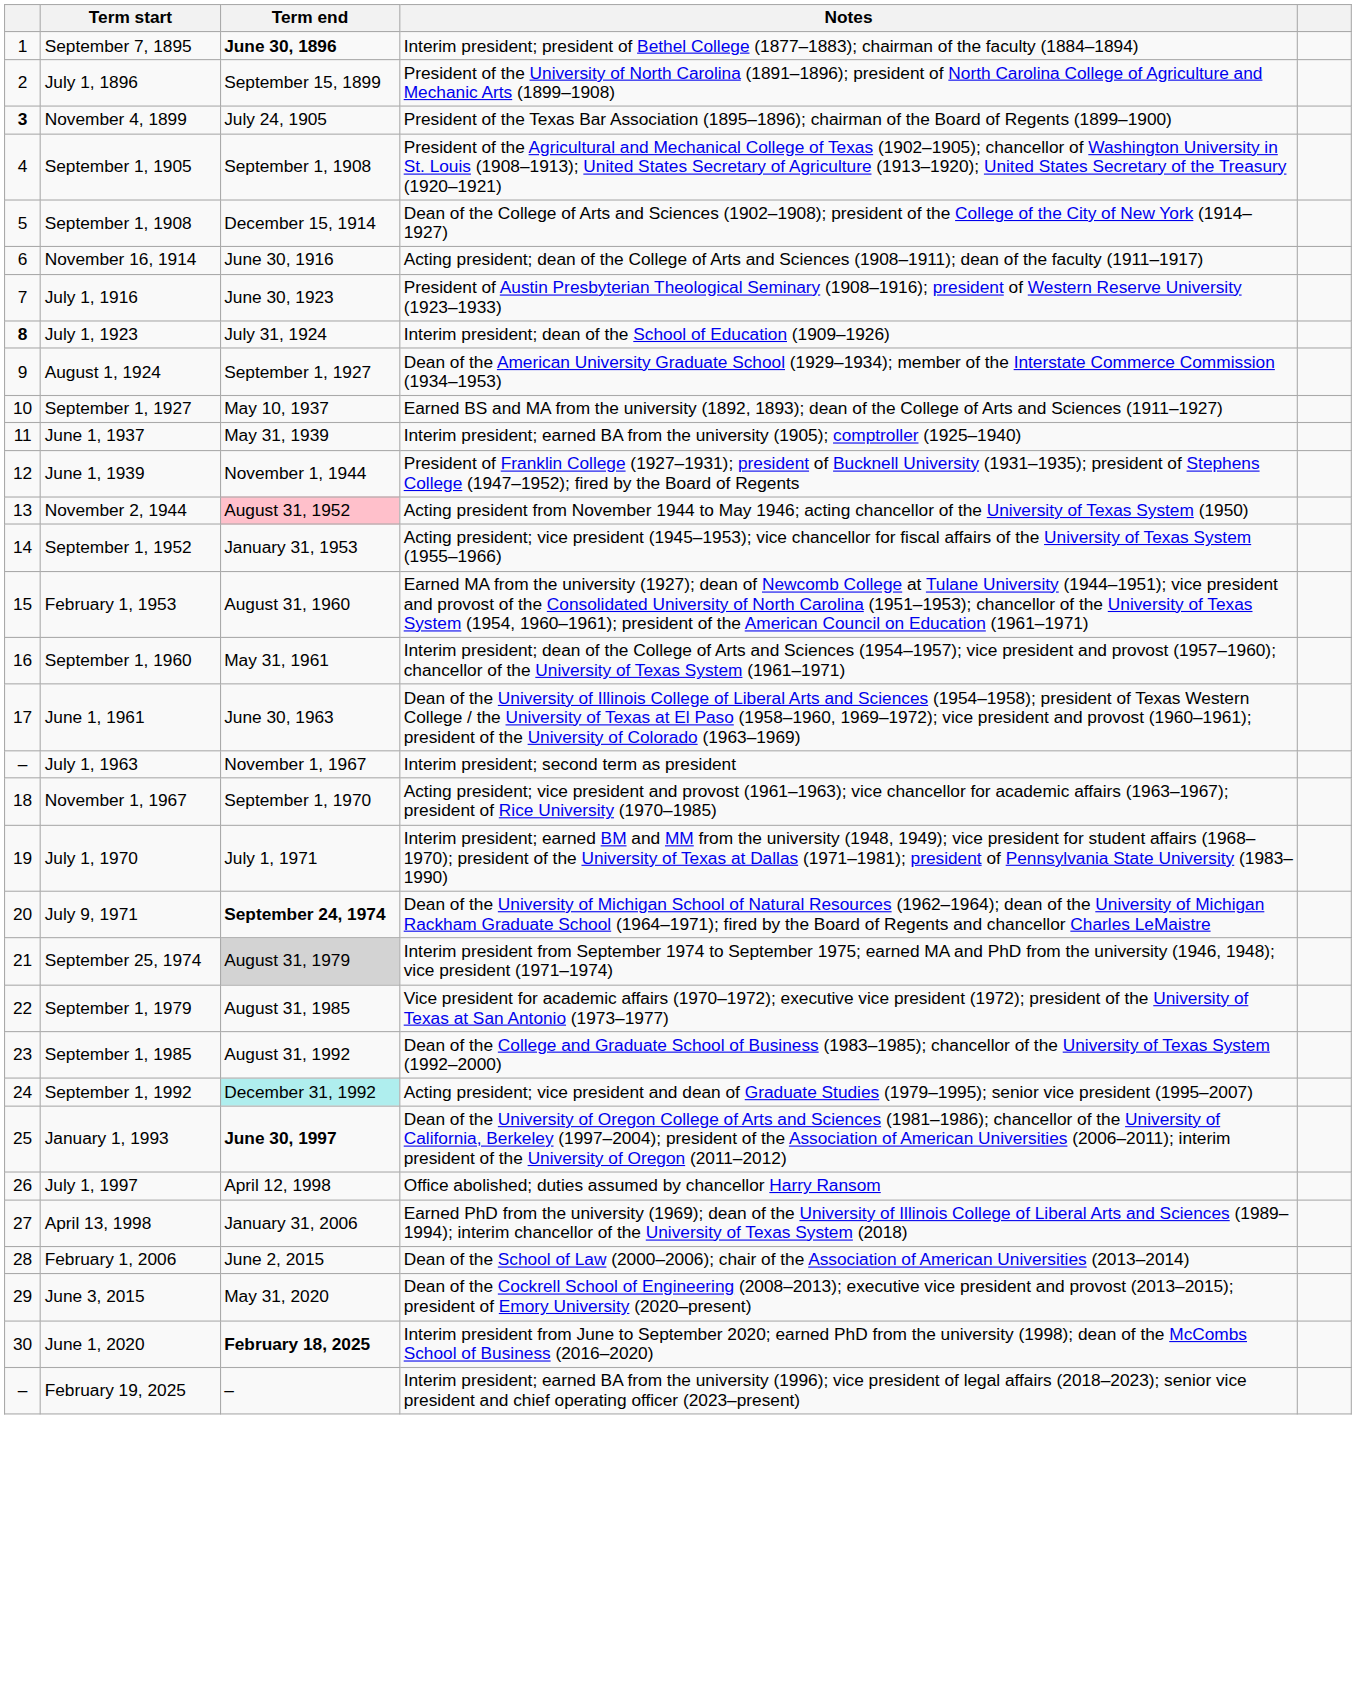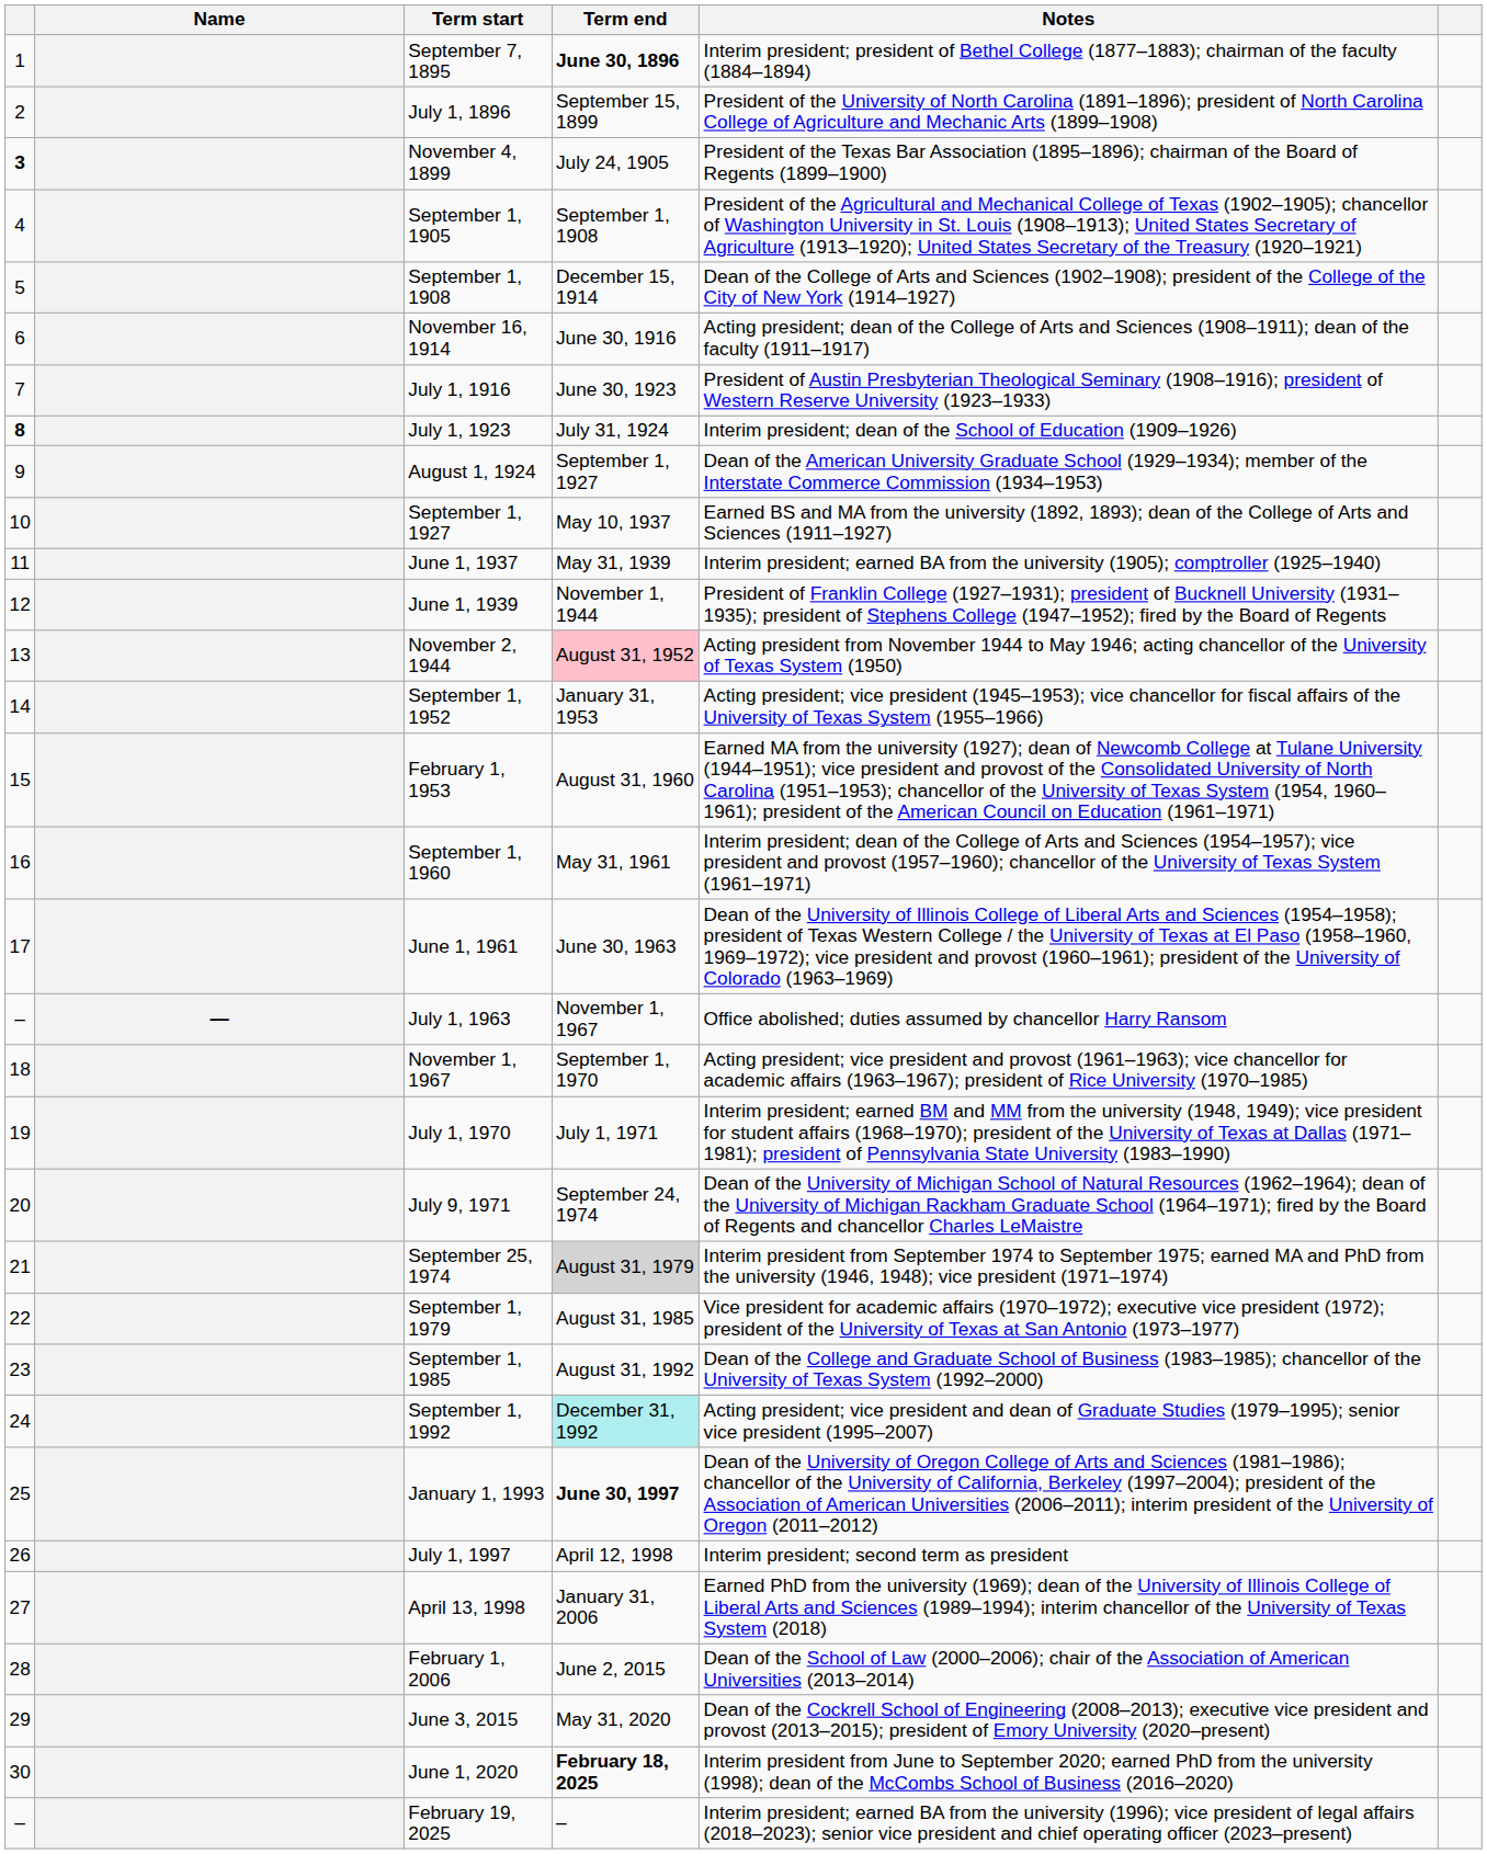 <table class="wikitable sortable plainrowheaders">
 <tr>
 <th scope="col" width="2%" align="center"></th>
+<th scope="col" width="25%" align="center">Name</th>
 <th scope="col" width="10%" align="center">Term start</th>
 <th scope="col" width="10%" align="center">Term end</th>
 <th scope="col" width="50%" align="center" class="unsortable">Notes</th>
 <th scope="col" width="3%" align="center" class="unsortable"></th>
 </tr>
 <tr>
 <td align="center">1</td>
+<th scope="row"></th>
 <td>September 7, 1895</td>
 <td><strong>June 30, 1896</strong></td>
 <td>Interim president; president of <a href='#'>Bethel College</a> (1877–1883); chairman of the faculty (1884–1894)</td>
 <td align="center"></td>
 </tr>
 <tr>
 <td align="center">2</td>
+<th scope="row"></th>
 <td>July 1, 1896</td>
 <td>September 15, 1899</td>
 <td>President of the <a href='#'>University of North Carolina</a> (1891–1896); president of <a href='#'>North Carolina College of Agriculture and Mechanic Arts</a> (1899–1908)</td>
 <td align="center"></td>
 </tr>
 <tr>
 <td align="center"><strong>3</strong></td>
+<th scope="row"></th>
 <td>November 4, 1899</td>
 <td>July 24, 1905</td>
 <td>President of the Texas Bar Association (1895–1896); chairman of the Board of Regents (1899–1900)</td>
 <td align="center"></td>
 </tr>
 <tr>
 <td align="center">4</td>
+<th scope="row"></th>
 <td>September 1, 1905</td>
 <td>September 1, 1908</td>
 <td>President of the <a href='#'>Agricultural and Mechanical College of Texas</a> (1902–1905); chancellor of <a href='#'>Washington University in St. Louis</a> (1908–1913); <a href='#'>United States Secretary of Agriculture</a> (1913–1920); <a href='#'>United States Secretary of the Treasury</a> (1920–1921)</td>
 <td align="center"></td>
 </tr>
 <tr>
 <td align="center">5</td>
+<th scope="row"></th>
 <td>September 1, 1908</td>
 <td>December 15, 1914</td>
 <td>Dean of the College of Arts and Sciences (1902–1908); president of the <a href='#'>College of the City of New York</a> (1914–1927)</td>
 <td align="center"></td>
 </tr>
 <tr>
 <td align="center">6</td>
+<th scope="row"></th>
 <td>November 16, 1914</td>
 <td>June 30, 1916</td>
 <td>Acting president; dean of the College of Arts and Sciences (1908–1911); dean of the faculty (1911–1917)</td>
 <td align="center"></td>
 </tr>
 <tr>
 <td align="center">7</td>
+<th scope="row"></th>
 <td>July 1, 1916</td>
 <td>June 30, 1923</td>
 <td>President of <a href='#'>Austin Presbyterian Theological Seminary</a> (1908–1916); <a href='#'>president</a> of <a href='#'>Western Reserve University</a> (1923–1933)</td>
 <td align="center"></td>
 </tr>
 <tr>
 <td align="center"><strong>8</strong></td>
+<th scope="row"></th>
 <td>July 1, 1923</td>
 <td>July 31, 1924</td>
 <td>Interim president; dean of the <a href='#'>School of Education</a> (1909–1926)</td>
 <td align="center"></td>
 </tr>
 <tr>
 <td align="center">9</td>
+<th scope="row"></th>
 <td>August 1, 1924</td>
 <td>September 1, 1927</td>
 <td>Dean of the <a href='#'>American University Graduate School</a> (1929–1934); member of the <a href='#'>Interstate Commerce Commission</a> (1934–1953)</td>
 <td align="center"></td>
 </tr>
 <tr>
 <td align="center">10</td>
+<th scope="row"></th>
 <td>September 1, 1927</td>
 <td>May 10, 1937</td>
 <td>Earned BS and MA from the university (1892, 1893); dean of the College of Arts and Sciences (1911–1927)</td>
 <td align="center"></td>
 </tr>
 <tr>
 <td align="center">11</td>
+<th scope="row"></th>
 <td>June 1, 1937</td>
 <td>May 31, 1939</td>
 <td>Interim president; earned BA from the university (1905); <a href='#'>comptroller</a> (1925–1940)</td>
 <td align="center"></td>
 </tr>
 <tr>
 <td align="center">12</td>
+<th scope="row"></th>
 <td>June 1, 1939</td>
 <td>November 1, 1944</td>
 <td>President of <a href='#'>Franklin College</a> (1927–1931); <a href='#'>president</a> of <a href='#'>Bucknell University</a> (1931–1935); president of <a href='#'>Stephens College</a> (1947–1952); fired by the Board of Regents</td>
 <td align="center"></td>
 </tr>
 <tr>
 <td align="center">13</td>
+<th scope="row"></th>
 <td>November 2, 1944</td>
 <td style="background: pink;">August 31, 1952</td>
 <td>Acting president from November 1944 to May 1946; acting chancellor of the <a href='#'>University of Texas System</a> (1950)</td>
 <td align="center"></td>
 </tr>
 <tr>
 <td align="center">14</td>
+<th scope="row"></th>
 <td>September 1, 1952</td>
 <td>January 31, 1953</td>
 <td>Acting president; vice president (1945–1953); vice chancellor for fiscal affairs of the <a href='#'>University of Texas System</a> (1955–1966)</td>
 <td align="center"></td>
 </tr>
 <tr>
 <td align="center">15</td>
+<th scope="row"></th>
 <td>February 1, 1953</td>
 <td>August 31, 1960</td>
 <td>Earned MA from the university (1927); dean of <a href='#'>Newcomb College</a> at <a href='#'>Tulane University</a> (1944–1951); vice president and provost of the <a href='#'>Consolidated University of North Carolina</a> (1951–1953); chancellor of the <a href='#'>University of Texas System</a> (1954, 1960–1961); president of the <a href='#'>American Council on Education</a> (1961–1971)</td>
 <td align="center"></td>
 </tr>
 <tr>
 <td align="center">16</td>
+<th scope="row"></th>
 <td>September 1, 1960</td>
 <td>May 31, 1961</td>
 <td>Interim president; dean of the College of Arts and Sciences (1954–1957); vice president and provost (1957–1960); chancellor of the <a href='#'>University of Texas System</a> (1961–1971)</td>
 <td align="center"></td>
 </tr>
 <tr>
 <td align="center">17</td>
+<th scope="row"></th>
 <td>June 1, 1961</td>
 <td>June 30, 1963</td>
 <td>Dean of the <a href='#'>University of Illinois College of Liberal Arts and Sciences</a> (1954–1958); president of Texas Western College / the <a href='#'>University of Texas at El Paso</a> (1958–1960, 1969–1972); vice president and provost (1960–1961); president of the <a href='#'>University of Colorado</a> (1963–1969)</td>
 <td align="center"></td>
 </tr>
 <tr>
 <td align="center" data-sort-value="17.5">–</td>
+<th scope="row">—</th>
 <td>July 1, 1963</td>
 <td>November 1, 1967</td>
-<td>Interim president; second term as president</td>
+<td>Office abolished; duties assumed by chancellor <a href='#'>Harry Ransom</a></td>
 <td align="center"></td>
 </tr>
 <tr>
 <td align="center">18</td>
+<th scope="row"></th>
 <td>November 1, 1967</td>
 <td>September 1, 1970</td>
 <td>Acting president; vice president and provost (1961–1963); vice chancellor for academic affairs (1963–1967); president of <a href='#'>Rice University</a> (1970–1985)</td>
 <td align="center"></td>
 </tr>
 <tr>
 <td align="center">19</td>
+<th scope="row"></th>
 <td>July 1, 1970</td>
 <td>July 1, 1971</td>
 <td>Interim president; earned <a href='#'>BM</a> and <a href='#'>MM</a> from the university (1948, 1949); vice president for student affairs (1968–1970); president of the <a href='#'>University of Texas at Dallas</a> (1971–1981); <a href='#'>president</a> of <a href='#'>Pennsylvania State University</a> (1983–1990)</td>
 <td align="center"></td>
 </tr>
 <tr>
 <td align="center">20</td>
+<th scope="row"></th>
 <td>July 9, 1971</td>
-<td><strong>September 24, 1974</strong></td>
+<td>September 24, 1974</td>
 <td>Dean of the <a href='#'>University of Michigan School of Natural Resources</a> (1962–1964); dean of the <a href='#'>University of Michigan Rackham Graduate School</a> (1964–1971); fired by the Board of Regents and chancellor <a href='#'>Charles LeMaistre</a></td>
 <td align="center"></td>
 </tr>
 <tr>
 <td align="center">21</td>
+<th scope="row"></th>
 <td>September 25, 1974</td>
 <td style="background: lightgrey;">August 31, 1979</td>
 <td>Interim president from September 1974 to September 1975; earned MA and PhD from the university (1946, 1948); vice president (1971–1974)</td>
 <td align="center"></td>
 </tr>
 <tr>
 <td align="center">22</td>
+<th scope="row"></th>
 <td>September 1, 1979</td>
 <td>August 31, 1985</td>
 <td>Vice president for academic affairs (1970–1972); executive vice president (1972); president of the <a href='#'>University of Texas at San Antonio</a> (1973–1977)</td>
 <td align="center"></td>
 </tr>
 <tr>
 <td align="center">23</td>
+<th scope="row"></th>
 <td>September 1, 1985</td>
 <td>August 31, 1992</td>
 <td>Dean of the <a href='#'>College and Graduate School of Business</a> (1983–1985); chancellor of the <a href='#'>University of Texas System</a> (1992–2000)</td>
 <td align="center"></td>
 </tr>
 <tr>
 <td align="center">24</td>
+<th scope="row"></th>
 <td>September 1, 1992</td>
 <td style="background: paleturquoise;">December 31, 1992</td>
 <td>Acting president; vice president and dean of <a href='#'>Graduate Studies</a> (1979–1995); senior vice president (1995–2007)</td>
 <td align="center"></td>
 </tr>
 <tr>
 <td align="center">25</td>
+<th scope="row"></th>
 <td>January 1, 1993</td>
 <td><strong>June 30, 1997</strong></td>
 <td>Dean of the <a href='#'>University of Oregon College of Arts and Sciences</a> (1981–1986); chancellor of the <a href='#'>University of California, Berkeley</a> (1997–2004); president of the <a href='#'>Association of American Universities</a> (2006–2011); interim president of the <a href='#'>University of Oregon</a> (2011–2012)</td>
 <td align="center"></td>
 </tr>
 <tr>
 <td align="center">26</td>
+<th scope="row"></th>
 <td>July 1, 1997</td>
 <td>April 12, 1998</td>
-<td>Office abolished; duties assumed by chancellor <a href='#'>Harry Ransom</a></td>
+<td>Interim president; second term as president</td>
 <td align="center"></td>
 </tr>
 <tr>
 <td align="center">27</td>
+<th scope="row"></th>
 <td>April 13, 1998</td>
 <td>January 31, 2006</td>
 <td>Earned PhD from the university (1969); dean of the <a href='#'>University of Illinois College of Liberal Arts and Sciences</a> (1989–1994); interim chancellor of the <a href='#'>University of Texas System</a> (2018)</td>
 <td align="center"></td>
 </tr>
 <tr>
 <td align="center">28</td>
+<th scope="row"></th>
 <td>February 1, 2006</td>
 <td>June 2, 2015</td>
 <td>Dean of the <a href='#'>School of Law</a> (2000–2006); chair of the <a href='#'>Association of American Universities</a> (2013–2014)</td>
 <td align="center"></td>
 </tr>
 <tr>
 <td align="center">29</td>
+<th scope="row"></th>
 <td>June 3, 2015</td>
 <td>May 31, 2020</td>
 <td>Dean of the <a href='#'>Cockrell School of Engineering</a> (2008–2013); executive vice president and provost (2013–2015); president of <a href='#'>Emory University</a> (2020–present)</td>
 <td align="center"></td>
 </tr>
 <tr>
 <td align="center">30</td>
+<th scope="row"></th>
 <td>June 1, 2020</td>
 <td><strong>February 18, 2025</strong></td>
 <td>Interim president from June to September 2020; earned PhD from the university (1998); dean of the <a href='#'>McCombs School of Business</a> (2016–2020)</td>
 <td align="center"></td>
 </tr>
 <tr>
 <td align="center" data-sort-value="30.5">–</td>
+<th scope="row"></th>
 <td>February 19, 2025</td>
 <td>–</td>
 <td>Interim president; earned BA from the university (1996); vice president of legal affairs (2018–2023); senior vice president and chief operating officer (2023–present)</td>
 <td align="center"></td>
 </tr>
 </table>
